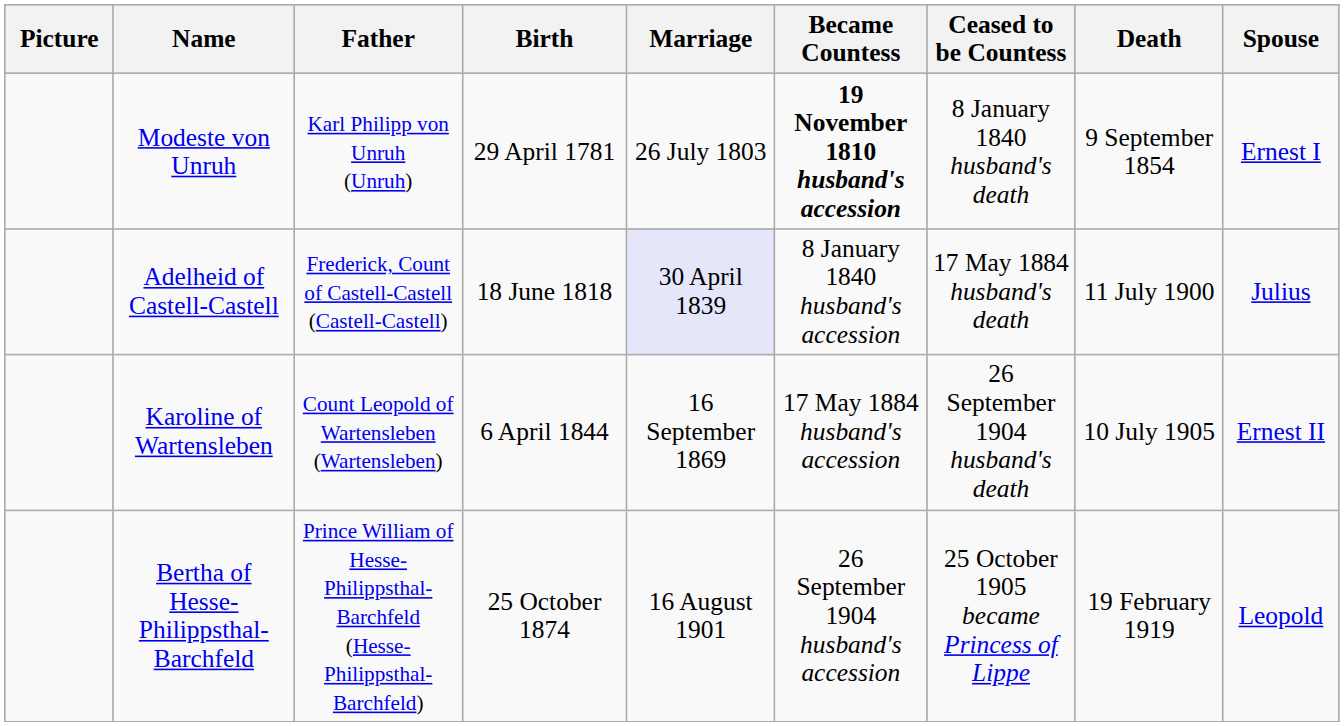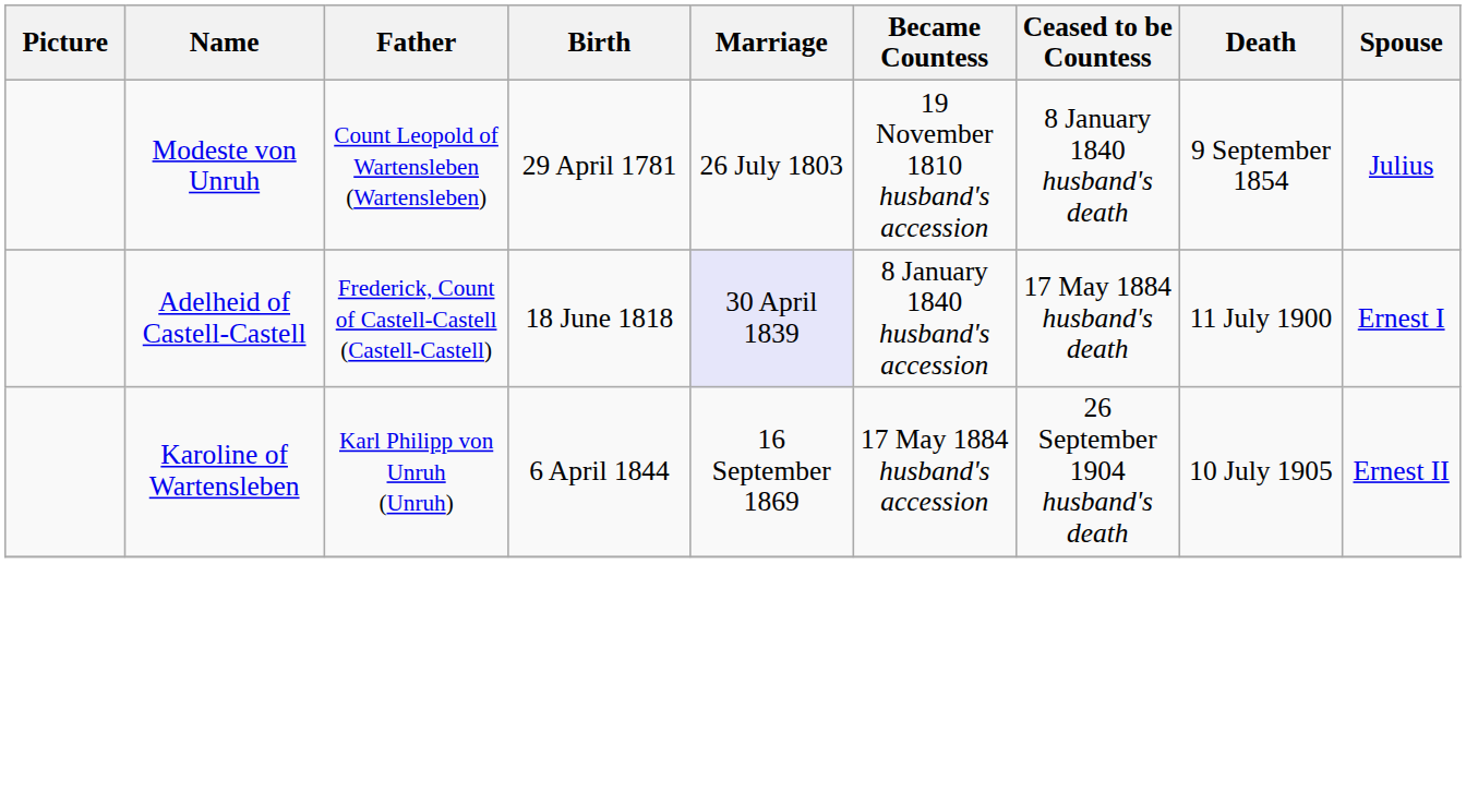 <table width=95% class="wikitable">
 <tr>
 <th width = "6%">Picture</th>
 <th width = "10%">Name</th>
 <th width = "9%">Father</th>
 <th width = "10%">Birth</th>
 <th width = "9%">Marriage</th>
 <th width = "9%">Became Countess</th>
 <th width = "9%">Ceased to be Countess</th>
 <th width = "9%">Death</th>
 <th width = "6%">Spouse</th>
 </tr>
 <tr>
 <td align="center"></td>
 <td align="center"><a href='#'>Modeste von Unruh</a></td>
-<td align="center"><small><a href='#'>Karl Philipp von Unruh</a><br>(<a href='#'>Unruh</a>)</small></td>
+<td align="center"><small><a href='#'>Count Leopold of Wartensleben</a><br>(<a href='#'>Wartensleben</a>)</small></td>
 <td align="center">29 April 1781</td>
 <td align="center">26 July 1803</td>
-<td align="center"><strong>19 November 1810<br><em>husband's accession</em></strong></td>
+<td align="center">19 November 1810<br><em>husband's accession</em></td>
 <td align="center">8 January 1840<br><em>husband's death</em></td>
 <td align="center">9 September 1854</td>
-<td align="center"><a href='#'>Ernest I</a></td>
+<td align="center"><a href='#'>Julius</a></td>
 </tr>
 <tr>
 <td align="center"></td>
 <td align="center"><a href='#'>Adelheid of Castell-Castell</a></td>
 <td align="center"><small><a href='#'>Frederick, Count of Castell-Castell</a><br>(<a href='#'>Castell-Castell</a>)</small></td>
 <td align="center">18 June 1818</td>
 <td align="center" style="background: lavender;">30 April 1839</td>
 <td align="center">8 January 1840<br><em>husband's accession</em></td>
 <td align="center">17 May 1884<br><em>husband's death</em></td>
 <td align="center">11 July 1900</td>
-<td align="center"><a href='#'>Julius</a></td>
+<td align="center"><a href='#'>Ernest I</a></td>
 </tr>
 <tr>
 <td align="center"></td>
 <td align="center"><a href='#'>Karoline of Wartensleben</a></td>
-<td align="center"><small><a href='#'>Count Leopold of Wartensleben</a><br>(<a href='#'>Wartensleben</a>)</small></td>
+<td align="center"><small><a href='#'>Karl Philipp von Unruh</a><br>(<a href='#'>Unruh</a>)</small></td>
 <td align="center">6 April 1844</td>
 <td align="center">16 September 1869</td>
 <td align="center">17 May 1884<br><em>husband's accession</em></td>
 <td align="center">26 September 1904<br><em>husband's death</em></td>
 <td align="center">10 July 1905</td>
 <td align="center"><a href='#'>Ernest II</a></td>
 </tr>
 <tr>
-<td align="center"></td>
-<td align="center"><a href='#'>Bertha of Hesse-Philippsthal-Barchfeld</a></td>
-<td align="center"><small><a href='#'>Prince William of Hesse-Philippsthal-Barchfeld</a><br>(<a href='#'>Hesse-Philippsthal-Barchfeld</a>)</small></td>
-<td align="center">25 October 1874</td>
-<td align="center">16 August 1901</td>
-<td align="center">26 September 1904<br><em>husband's accession</em></td>
-<td align="center">25 October 1905<br><em>became <a href='#'>Princess of Lippe</a></em></td>
-<td align="center">19 February 1919</td>
-<td align="center"><a href='#'>Leopold</a></td>
-</tr>
-<tr>
 </tr>
 </table>
